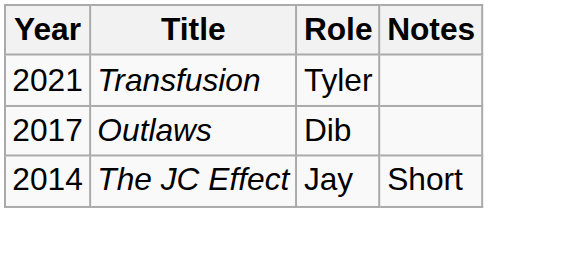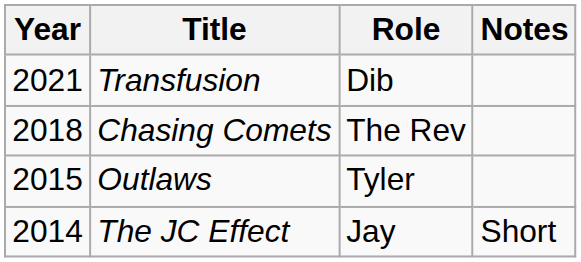 <table class="wikitable sortable">
 <tr>
 <th>Year</th>
 <th>Title</th>
 <th>Role</th>
 <th>Notes</th>
 </tr>
 <tr>
 <td>2021</td>
 <td><em>Transfusion</em></td>
-<td>Tyler</td>
+<td>Dib</td>
 <td></td>
 </tr>
 <tr>
-<td>2017</td>
+<td>2018</td>
+<td><em>Chasing Comets</em></td>
+<td>The Rev</td>
+<td></td>
+</tr>
+<tr>
+<td>2015</td>
 <td><em>Outlaws</em></td>
-<td>Dib</td>
+<td>Tyler</td>
 <td></td>
 </tr>
 <tr>
 <td>2014</td>
 <td><em>The JC Effect</em></td>
 <td>Jay</td>
 <td>Short</td>
 </tr>
 </table>
